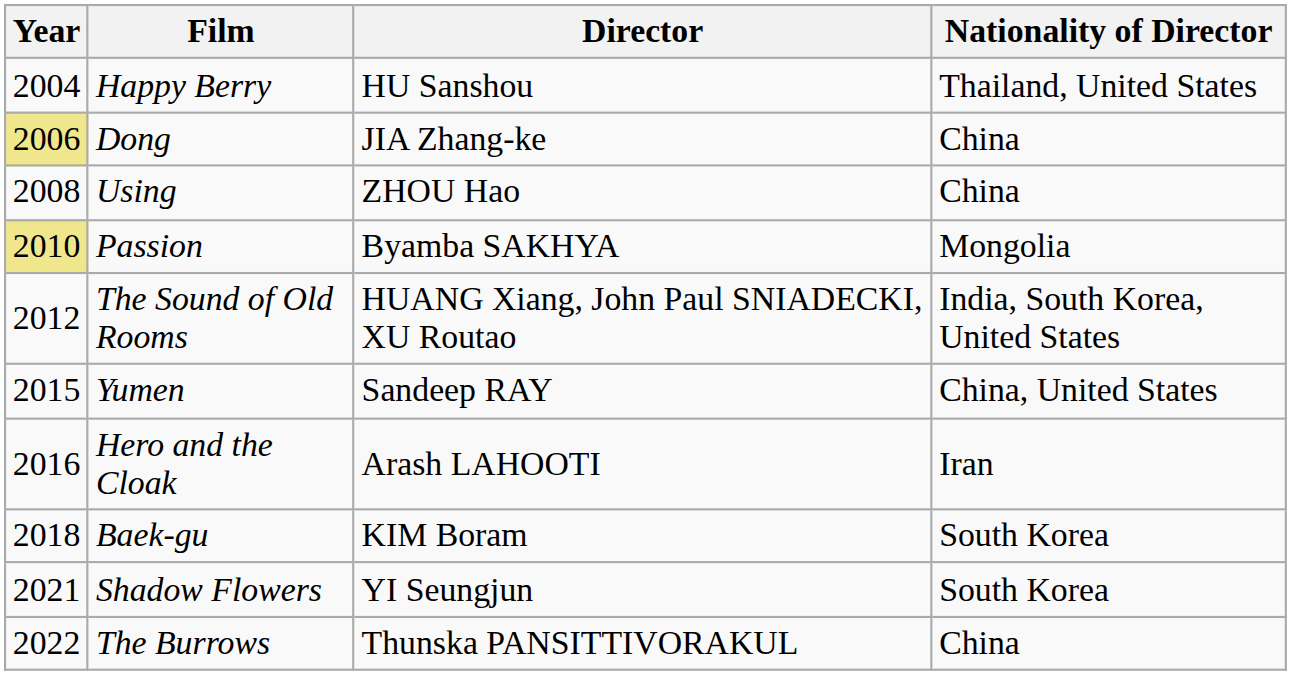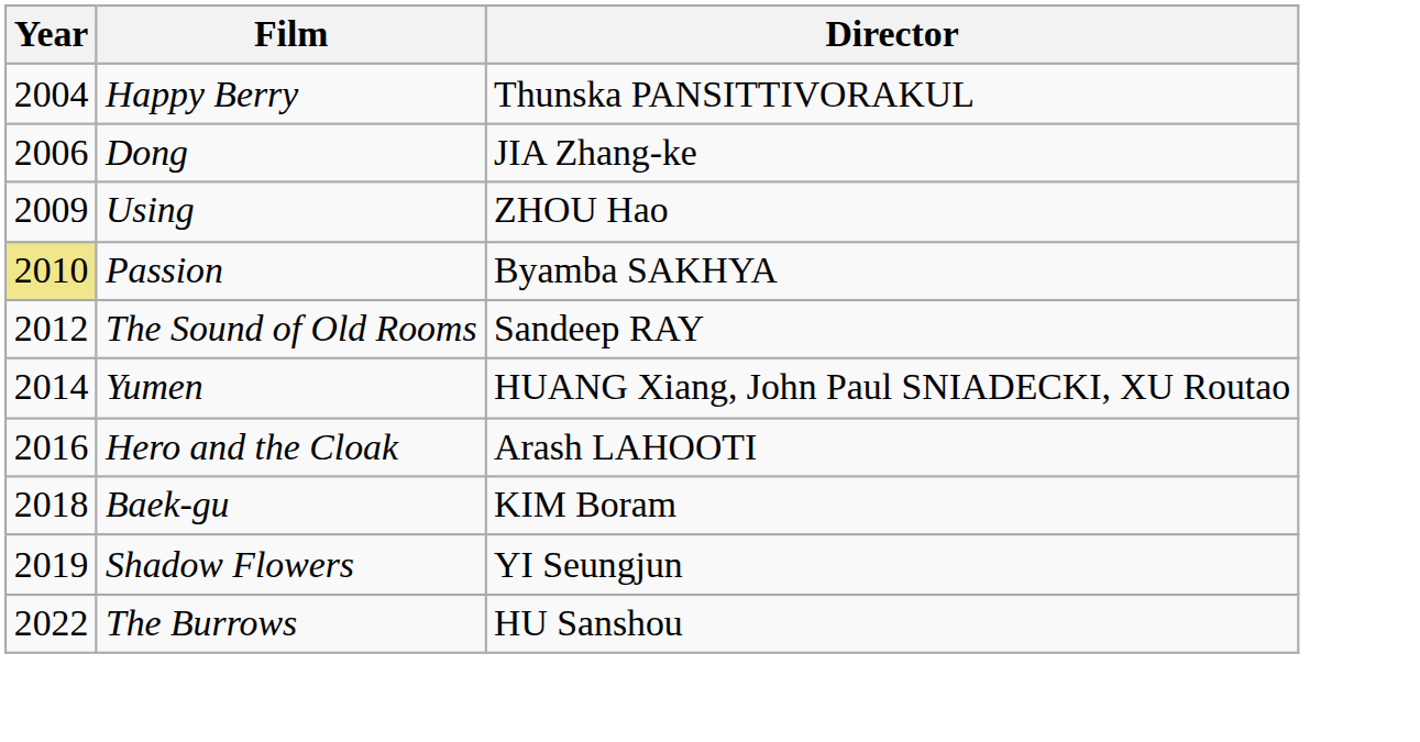 <table class="wikitable">
 <tr>
 <th>Year</th>
 <th>Film</th>
 <th>Director</th>
-<th>Nationality of Director</th>
 </tr>
 <tr>
 <td>2004</td>
 <td><em>Happy Berry</em></td>
-<td>HU Sanshou</td>
-<td>Thailand, United States</td>
+<td>Thunska PANSITTIVORAKUL</td>
 </tr>
 <tr>
-<td style="background: khaki;">2006</td>
+<td>2006</td>
 <td><em>Dong</em></td>
 <td>JIA Zhang-ke</td>
-<td>China</td>
 </tr>
 <tr>
-<td>2008</td>
+<td>2009</td>
 <td><em>Using</em></td>
 <td>ZHOU Hao</td>
-<td>China</td>
 </tr>
 <tr>
 <td style="background: khaki;">2010</td>
 <td><em>Passion</em></td>
 <td>Byamba SAKHYA</td>
-<td>Mongolia</td>
 </tr>
 <tr>
 <td>2012</td>
 <td><em>The Sound of Old Rooms</em></td>
-<td>HUANG Xiang, John Paul SNIADECKI, XU Routao</td>
-<td>India, South Korea, United States</td>
+<td>Sandeep RAY</td>
 </tr>
 <tr>
-<td>2015</td>
+<td>2014</td>
 <td><em>Yumen</em></td>
-<td>Sandeep RAY</td>
-<td>China, United States</td>
+<td>HUANG Xiang, John Paul SNIADECKI, XU Routao</td>
 </tr>
 <tr>
 <td>2016</td>
 <td><em>Hero and the Cloak</em></td>
 <td>Arash LAHOOTI</td>
-<td>Iran</td>
 </tr>
 <tr>
 <td>2018</td>
 <td><em>Baek-gu</em></td>
 <td>KIM Boram</td>
-<td>South Korea</td>
 </tr>
 <tr>
-<td>2021</td>
+<td>2019</td>
 <td><em>Shadow Flowers</em></td>
 <td>YI Seungjun</td>
-<td>South Korea</td>
 </tr>
 <tr>
 <td>2022</td>
 <td><em>The Burrows</em></td>
-<td>Thunska PANSITTIVORAKUL</td>
-<td>China</td>
+<td>HU Sanshou</td>
 </tr>
 </table>
